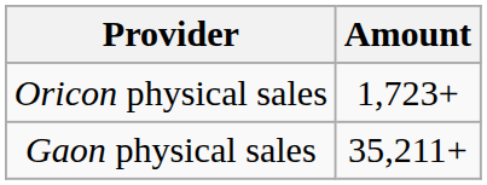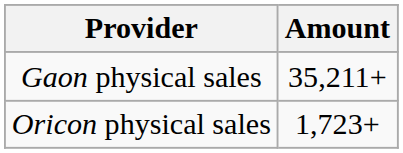 <table class="wikitable" style="text-align:center;"|>
 <tr>
 <th>Provider</th>
 <th>Amount</th>
 </tr>
 <tr>
+<td><em>Gaon</em> physical sales</td>
+<td>35,211+</td>
+</tr>
+<tr>
 <td><em>Oricon</em> physical sales</td>
 <td>1,723+</td>
 </tr>
-<tr>
-<td><em>Gaon</em> physical sales</td>
-<td>35,211+</td>
-</tr>
 </table>
